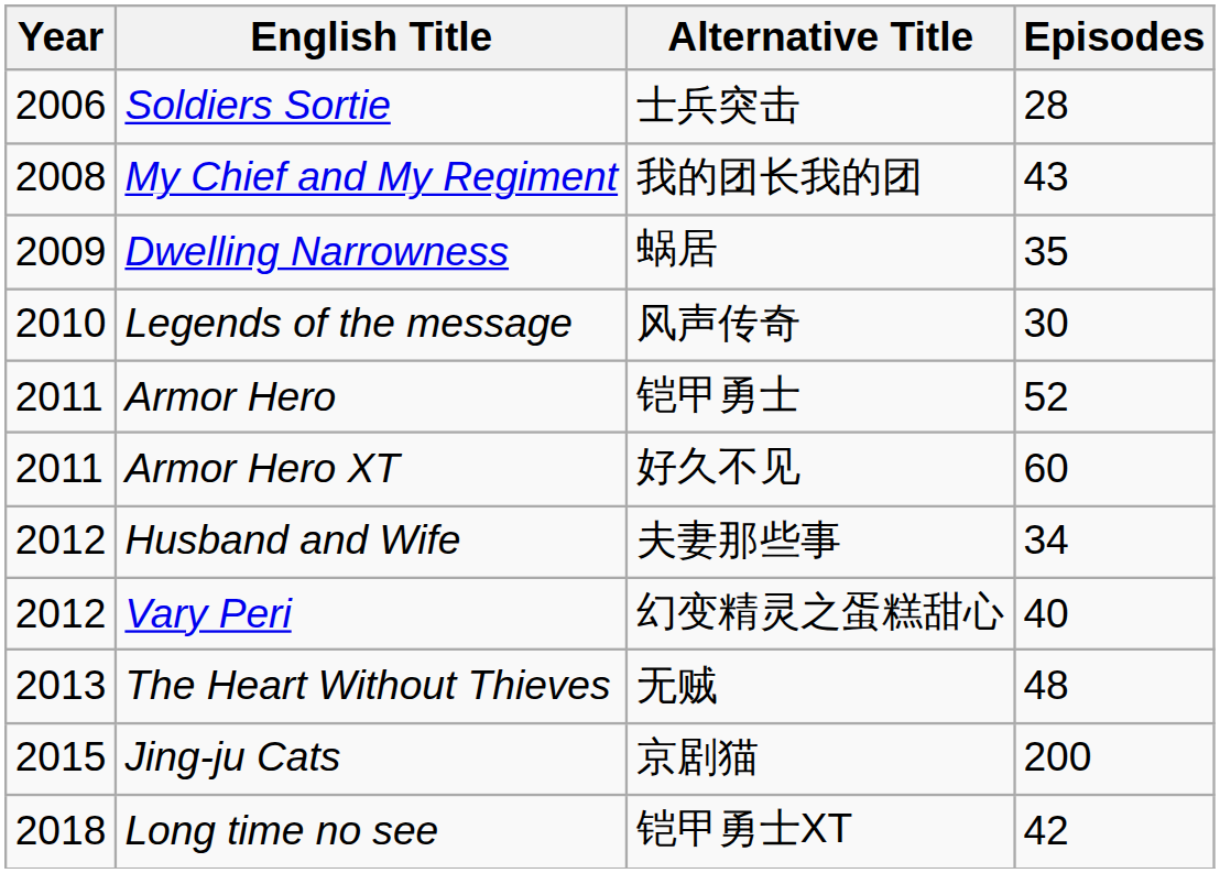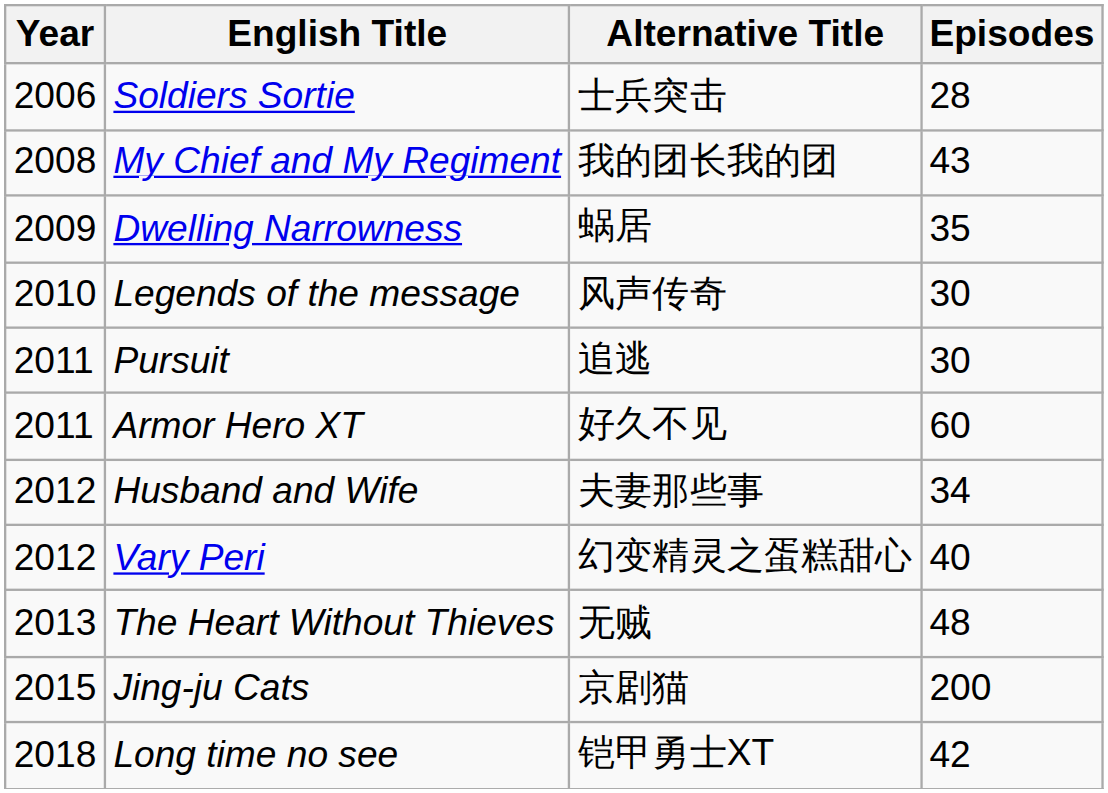 <table class="wikitable">
 <tr>
 <th>Year</th>
 <th>English Title</th>
 <th>Alternative Title</th>
 <th class="unsortable">Episodes</th>
 </tr>
 <tr>
 <td>2006</td>
 <td><em><a href='#'>Soldiers Sortie</a></em></td>
 <td>士兵突击</td>
 <td>28</td>
 </tr>
 <tr>
 <td>2008</td>
 <td><em><a href='#'>My Chief and My Regiment</a></em></td>
 <td>我的团长我的团</td>
 <td>43</td>
 </tr>
 <tr>
 <td>2009</td>
 <td><em><a href='#'>Dwelling Narrowness</a></em></td>
 <td>蜗居</td>
 <td>35</td>
 </tr>
 <tr>
 <td>2010</td>
 <td><em>Legends of the message</em></td>
 <td>风声传奇</td>
 <td>30</td>
 </tr>
 <tr>
 <td>2011</td>
-<td><em>Armor Hero</em></td>
-<td>铠甲勇士</td>
-<td>52</td>
+<td><em> Pursuit</em></td>
+<td>追逃</td>
+<td>30</td>
 </tr>
 <tr>
 <td>2011</td>
 <td><em>Armor Hero XT</em></td>
 <td>好久不见</td>
 <td>60</td>
 </tr>
 <tr>
 <td>2012</td>
 <td><em>Husband and Wife</em></td>
 <td>夫妻那些事</td>
 <td>34</td>
 </tr>
 <tr>
 <td>2012</td>
 <td><em><a href='#'>Vary Peri</a></em></td>
 <td>幻变精灵之蛋糕甜心</td>
 <td>40</td>
 </tr>
 <tr>
 <td>2013</td>
 <td><em>The Heart Without Thieves</em></td>
 <td>无贼</td>
 <td>48</td>
 </tr>
 <tr>
 <td>2015</td>
 <td><em>Jing-ju Cats</em></td>
 <td>京剧猫</td>
 <td>200</td>
 </tr>
 <tr>
 <td>2018</td>
 <td><em>Long time no see</em></td>
 <td>铠甲勇士XT</td>
 <td>42</td>
 </tr>
 <tr>
 </tr>
 </table>
